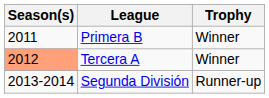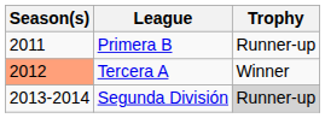 <table class="wikitable">
 <tr>
 <th>Season(s)</th>
 <th>League</th>
 <th>Trophy</th>
 </tr>
 <tr>
 <td>2011</td>
 <td><a href='#'>Primera B</a></td>
-<td>Winner</td>
+<td>Runner-up</td>
 </tr>
 <tr>
 <td style="background: lightsalmon;">2012</td>
 <td><a href='#'>Tercera A</a></td>
 <td>Winner</td>
 </tr>
 <tr>
 <td>2013-2014</td>
 <td><a href='#'>Segunda División</a></td>
-<td>Runner-up</td>
+<td style="background: lightgrey;">Runner-up</td>
 </tr>
 </table>
